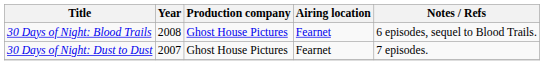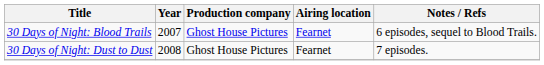 <table class="wikitable plainrowheaders" style="text-align: left">
 <tr>
 <th>Title</th>
 <th>Year</th>
 <th>Production company</th>
 <th>Airing location</th>
 <th>Notes / Refs</th>
 </tr>
 <tr>
 <td><em><a href='#'>30 Days of Night: Blood Trails</a></em></td>
-<td>2008</td>
+<td>2007</td>
 <td><a href='#'>Ghost House Pictures</a></td>
 <td><a href='#'>Fearnet</a></td>
 <td>6 episodes, sequel to Blood Trails.</td>
 </tr>
 <tr>
 <td><em><a href='#'>30 Days of Night: Dust to Dust</a></em></td>
-<td>2007</td>
+<td>2008</td>
 <td>Ghost House Pictures</td>
 <td>Fearnet</td>
 <td>7 episodes.</td>
 </tr>
 <tr>
 </tr>
 </table>
